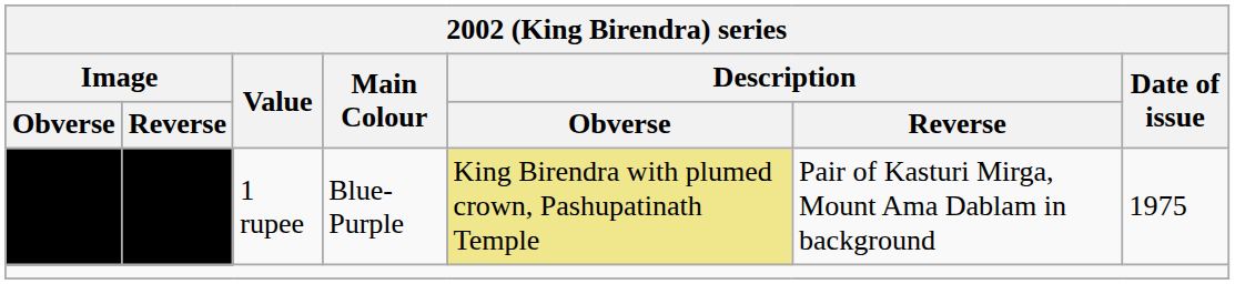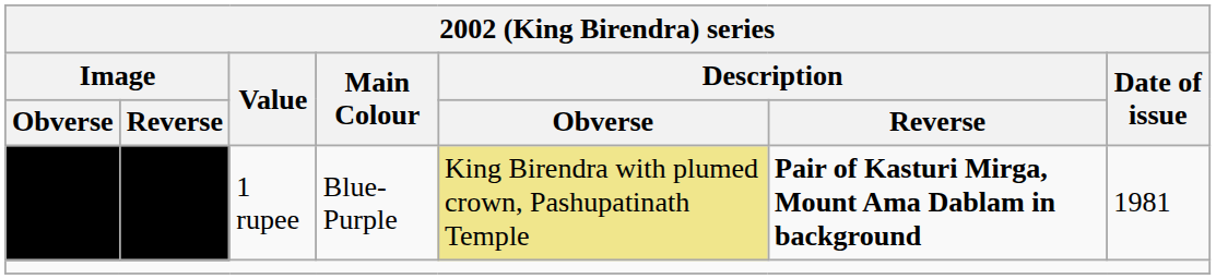 <table class="wikitable" style="font-size: 90%">
 <tr>
 <th colspan="7">2002 (King Birendra) series</th>
 </tr>
 <tr>
 <th colspan="2">Image</th>
 <th rowspan="2">Value</th>
 <th rowspan="2">Main Colour</th>
 <th colspan="2">Description</th>
 <th rowspan="2">Date of issue</th>
 </tr>
 <tr>
 <th>Obverse</th>
 <th>Reverse</th>
 <th>Obverse</th>
 <th>Reverse</th>
 </tr>
 <tr>
 <td align="center" bgcolor="#000000"></td>
 <td align="center" bgcolor="#000000"></td>
 <td>1 rupee</td>
 <td>Blue-Purple</td>
 <td style="background: khaki;">King Birendra with plumed crown, Pashupatinath Temple</td>
-<td>Pair of Kasturi Mirga, Mount Ama Dablam in background</td>
-<td>1975</td>
+<td><strong>Pair of Kasturi Mirga, Mount Ama Dablam in background</strong></td>
+<td>1981</td>
 </tr>
 <tr>
 <td colspan="7"></td>
 </tr>
 </table>
